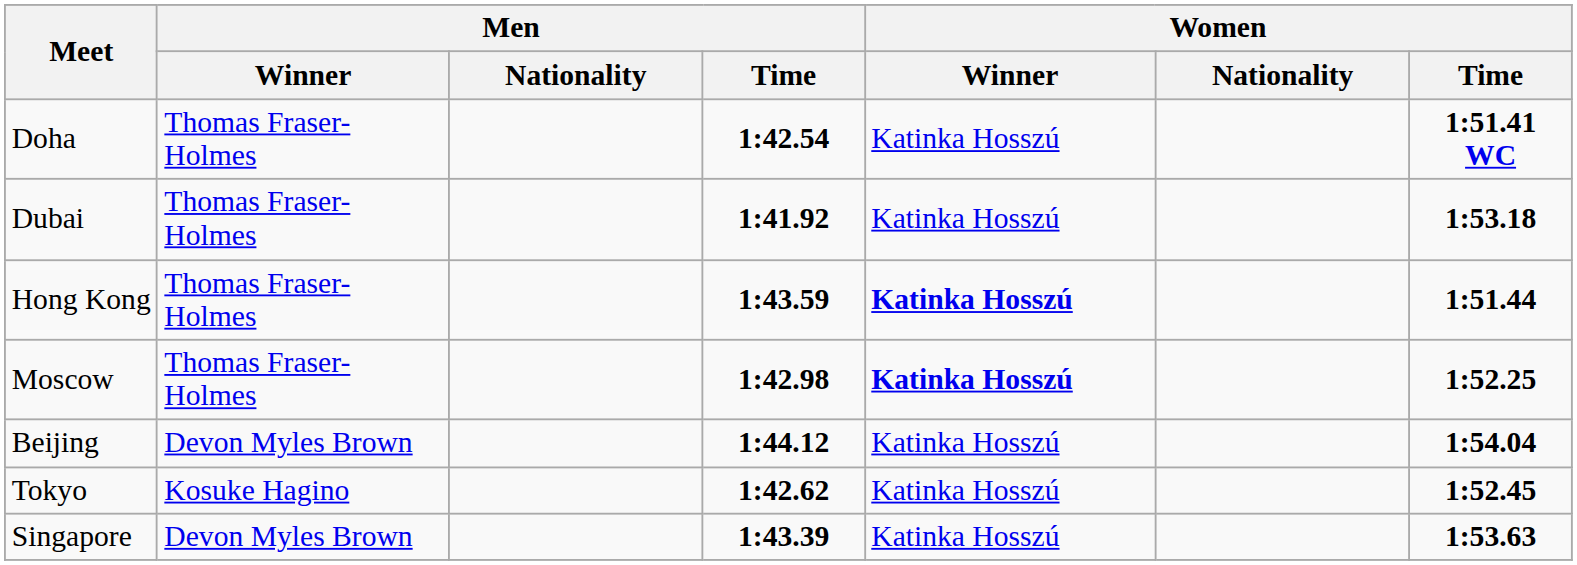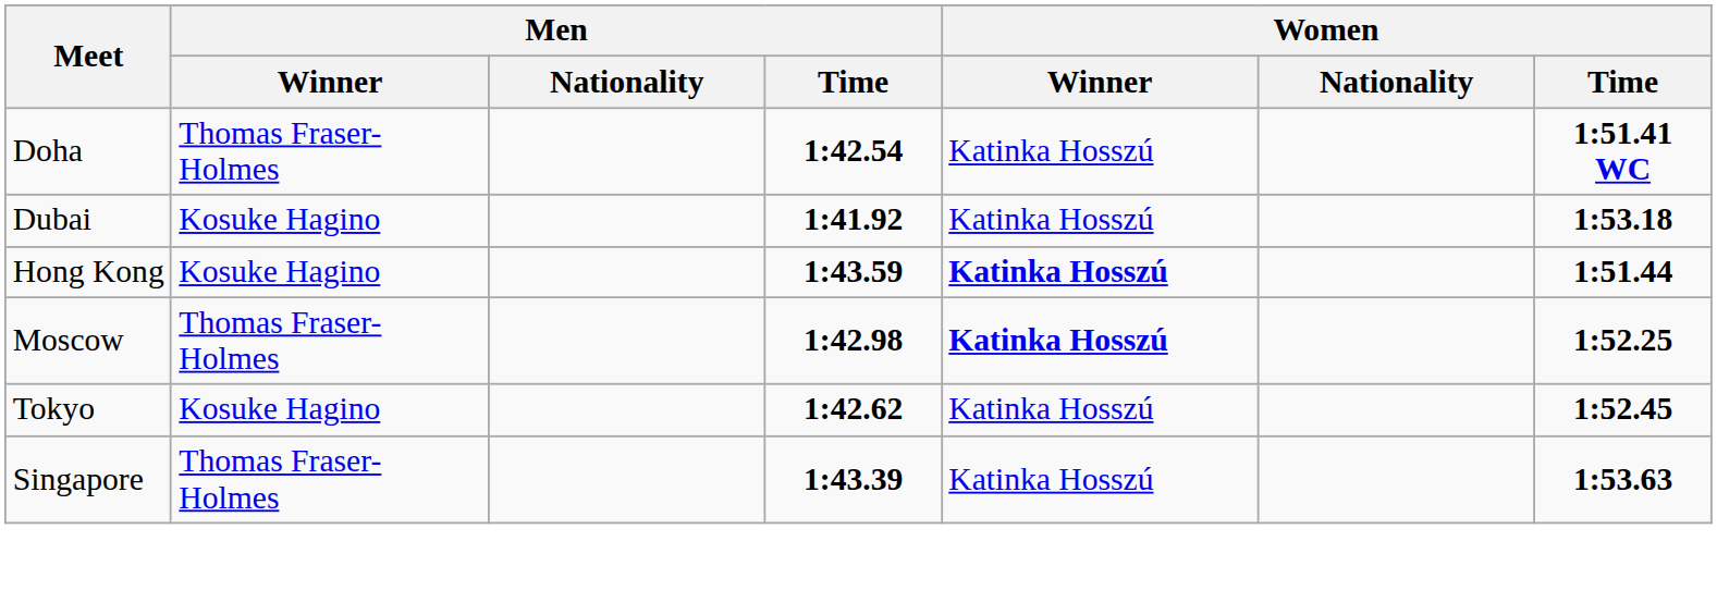 <table class="wikitable">
 <tr>
 <th rowspan="2">Meet</th>
 <th colspan="3">Men</th>
 <th colspan="3">Women</th>
 </tr>
 <tr>
 <th width=150>Winner</th>
 <th width=130>Nationality</th>
 <th width=80>Time</th>
 <th width=150>Winner</th>
 <th width=130>Nationality</th>
 <th width=80>Time</th>
 </tr>
 <tr>
 <td>Doha</td>
 <td><a href='#'>Thomas Fraser-Holmes</a></td>
 <td></td>
 <td align=center><strong>1:42.54</strong></td>
 <td><a href='#'>Katinka Hosszú</a></td>
 <td></td>
 <td align=center><strong>1:51.41 <a href='#'>WC</a></strong></td>
 </tr>
 <tr>
 <td>Dubai</td>
-<td><a href='#'>Thomas Fraser-Holmes</a></td>
+<td><a href='#'>Kosuke Hagino</a></td>
 <td></td>
 <td align=center><strong>1:41.92</strong></td>
 <td><a href='#'>Katinka Hosszú</a></td>
 <td></td>
 <td align=center><strong>1:53.18</strong></td>
 </tr>
 <tr>
 <td>Hong Kong</td>
-<td><a href='#'>Thomas Fraser-Holmes</a></td>
+<td><a href='#'>Kosuke Hagino</a></td>
 <td></td>
 <td align=center><strong>1:43.59</strong></td>
 <td><strong><a href='#'>Katinka Hosszú</a></strong></td>
 <td></td>
 <td align=center><strong>1:51.44</strong></td>
 </tr>
 <tr>
 <td>Moscow</td>
 <td><a href='#'>Thomas Fraser-Holmes</a></td>
 <td></td>
 <td align=center><strong>1:42.98</strong></td>
 <td><strong><a href='#'>Katinka Hosszú</a></strong></td>
 <td></td>
 <td align=center><strong>1:52.25</strong></td>
 </tr>
 <tr>
-<td>Beijing</td>
-<td><a href='#'>Devon Myles Brown</a></td>
-<td></td>
-<td align=center><strong>1:44.12</strong></td>
-<td><a href='#'>Katinka Hosszú</a></td>
-<td></td>
-<td align=center><strong>1:54.04</strong></td>
-</tr>
-<tr>
 <td>Tokyo</td>
 <td><a href='#'>Kosuke Hagino</a></td>
 <td></td>
 <td align=center><strong>1:42.62</strong></td>
 <td><a href='#'>Katinka Hosszú</a></td>
 <td></td>
 <td align=center><strong>1:52.45</strong></td>
 </tr>
 <tr>
 <td>Singapore</td>
-<td><a href='#'>Devon Myles Brown</a></td>
+<td><a href='#'>Thomas Fraser-Holmes</a></td>
 <td></td>
 <td align=center><strong>1:43.39</strong></td>
 <td><a href='#'>Katinka Hosszú</a></td>
 <td></td>
 <td align=center><strong>1:53.63</strong></td>
 </tr>
 </table>
